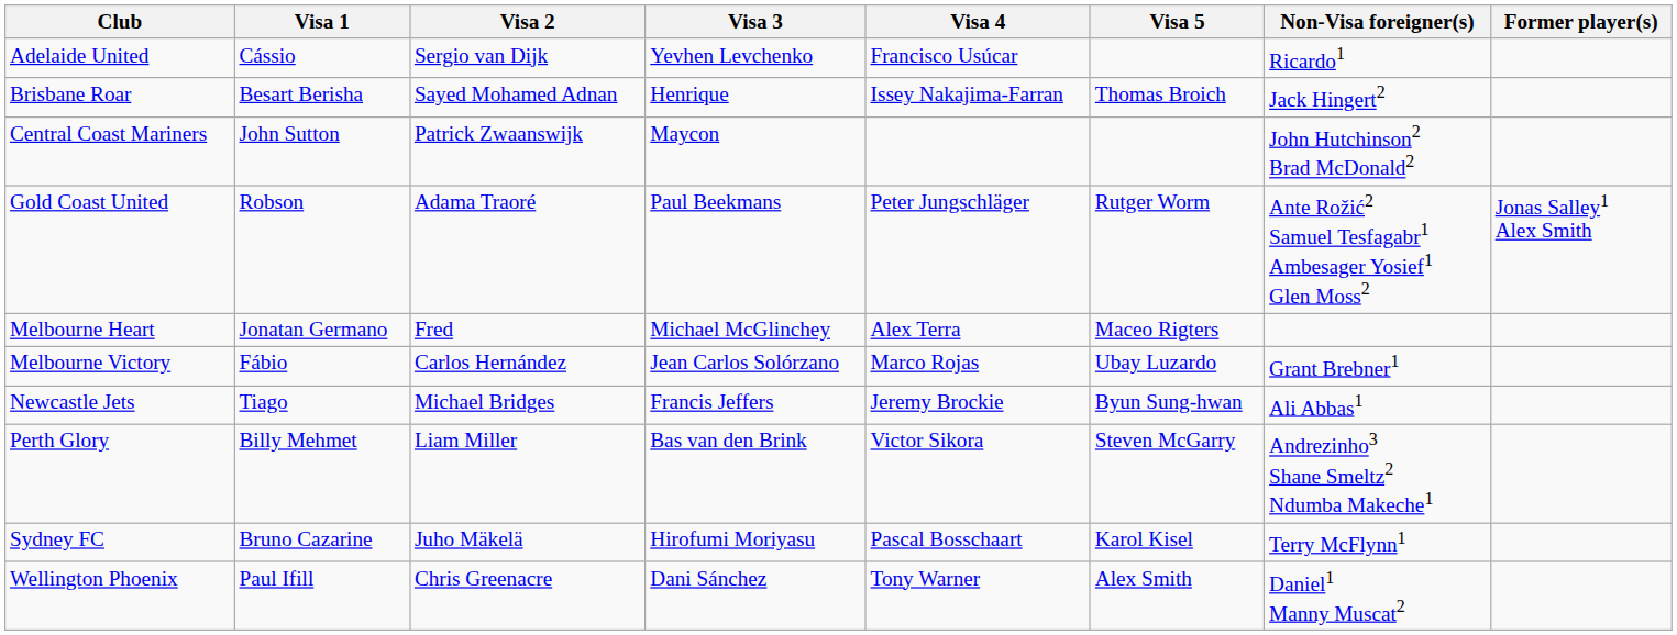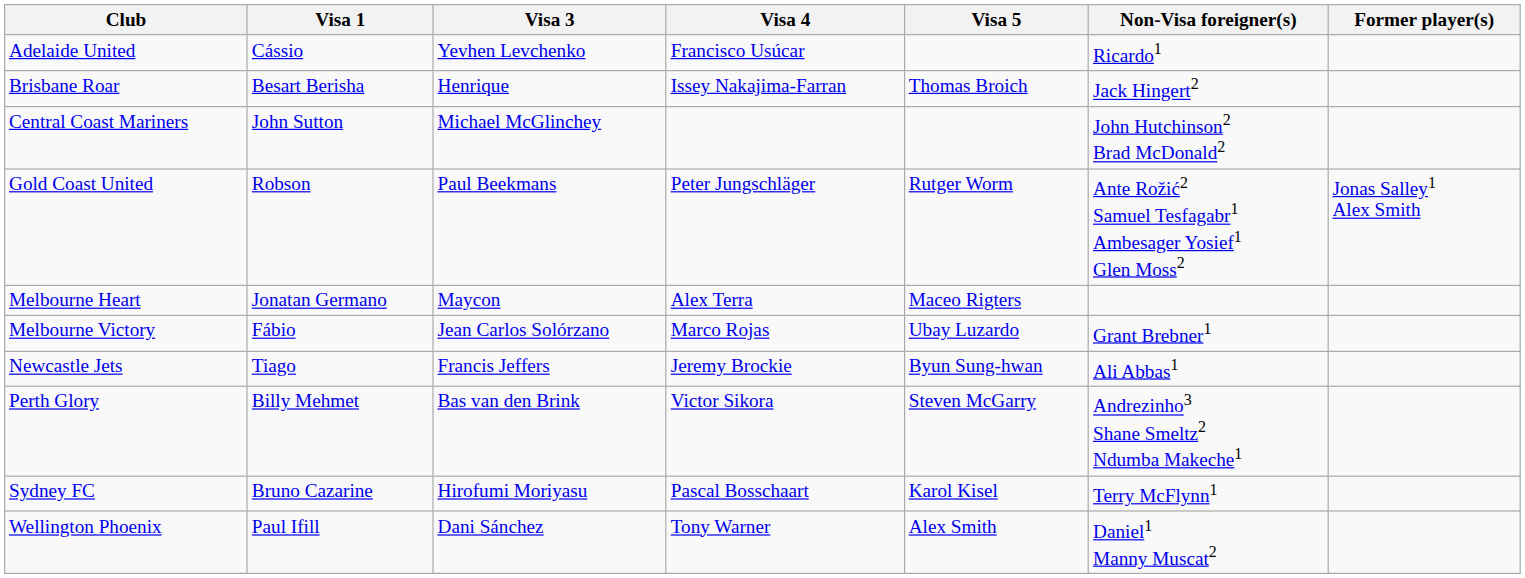 <table class="wikitable" style="width:100%">
 <tr>
 <th>Club</th>
 <th>Visa 1</th>
-<th>Visa 2</th>
 <th>Visa 3</th>
 <th>Visa 4</th>
 <th>Visa 5</th>
 <th>Non-Visa foreigner(s)</th>
 <th>Former player(s)</th>
 </tr>
 <tr style="vertical-align:top;">
 <td><a href='#'>Adelaide United</a></td>
 <td> <a href='#'>Cássio</a></td>
-<td> <a href='#'>Sergio van Dijk</a></td>
 <td> <a href='#'>Yevhen Levchenko</a></td>
 <td> <a href='#'>Francisco Usúcar</a></td>
 <td></td>
 <td> <a href='#'>Ricardo</a><sup>1</sup></td>
 <td></td>
 </tr>
 <tr style="vertical-align:top;">
 <td><a href='#'>Brisbane Roar</a></td>
 <td> <a href='#'>Besart Berisha</a></td>
-<td> <a href='#'>Sayed Mohamed Adnan</a></td>
 <td> <a href='#'>Henrique</a></td>
 <td> <a href='#'>Issey Nakajima-Farran</a></td>
 <td> <a href='#'>Thomas Broich</a></td>
 <td> <a href='#'>Jack Hingert</a><sup>2</sup></td>
 <td></td>
 </tr>
 <tr style="vertical-align:top;">
 <td><a href='#'>Central Coast Mariners</a></td>
 <td> <a href='#'>John Sutton</a></td>
-<td> <a href='#'>Patrick Zwaanswijk</a></td>
-<td> <a href='#'>Maycon</a></td>
+<td> <a href='#'>Michael McGlinchey</a></td>
 <td></td>
 <td></td>
 <td> <a href='#'>John Hutchinson</a><sup>2</sup> <br> <a href='#'>Brad McDonald</a><sup>2</sup></td>
 <td></td>
 </tr>
 <tr style="vertical-align:top;">
 <td><a href='#'>Gold Coast United</a></td>
 <td> <a href='#'>Robson</a></td>
-<td> <a href='#'>Adama Traoré</a></td>
 <td> <a href='#'>Paul Beekmans</a></td>
 <td> <a href='#'>Peter Jungschläger</a></td>
 <td> <a href='#'>Rutger Worm</a></td>
 <td> <a href='#'>Ante Rožić</a><sup>2</sup> <br> <a href='#'>Samuel Tesfagabr</a><sup>1</sup> <br> <a href='#'>Ambesager Yosief</a><sup>1</sup> <br> <a href='#'>Glen Moss</a><sup>2</sup></td>
 <td> <a href='#'>Jonas Salley</a><sup>1</sup> <br> <a href='#'>Alex Smith</a></td>
 </tr>
 <tr style="vertical-align:top;">
 <td><a href='#'>Melbourne Heart</a></td>
 <td> <a href='#'>Jonatan Germano</a></td>
-<td> <a href='#'>Fred</a></td>
-<td> <a href='#'>Michael McGlinchey</a></td>
+<td> <a href='#'>Maycon</a></td>
 <td> <a href='#'>Alex Terra</a></td>
 <td> <a href='#'>Maceo Rigters</a></td>
 <td></td>
 <td></td>
 </tr>
 <tr style="vertical-align:top;">
 <td><a href='#'>Melbourne Victory</a></td>
 <td> <a href='#'>Fábio</a></td>
-<td> <a href='#'>Carlos Hernández</a></td>
 <td> <a href='#'>Jean Carlos Solórzano</a></td>
 <td> <a href='#'>Marco Rojas</a></td>
 <td> <a href='#'>Ubay Luzardo</a></td>
 <td> <a href='#'>Grant Brebner</a><sup>1</sup></td>
 <td></td>
 </tr>
 <tr style="vertical-align:top;">
 <td><a href='#'>Newcastle Jets</a></td>
 <td> <a href='#'>Tiago</a></td>
-<td> <a href='#'>Michael Bridges</a></td>
 <td> <a href='#'>Francis Jeffers</a></td>
 <td> <a href='#'>Jeremy Brockie</a></td>
 <td> <a href='#'>Byun Sung-hwan</a></td>
 <td> <a href='#'>Ali Abbas</a><sup>1</sup></td>
 <td></td>
 </tr>
 <tr style="vertical-align:top;">
 <td><a href='#'>Perth Glory</a></td>
 <td> <a href='#'>Billy Mehmet</a></td>
-<td> <a href='#'>Liam Miller</a></td>
 <td> <a href='#'>Bas van den Brink</a></td>
 <td> <a href='#'>Victor Sikora</a></td>
 <td> <a href='#'>Steven McGarry</a></td>
 <td> <a href='#'>Andrezinho</a><sup>3</sup> <br> <a href='#'>Shane Smeltz</a><sup>2</sup> <br> <a href='#'>Ndumba Makeche</a><sup>1</sup></td>
 <td></td>
 </tr>
 <tr style="vertical-align:top;">
 <td><a href='#'>Sydney FC</a></td>
 <td> <a href='#'>Bruno Cazarine</a></td>
-<td> <a href='#'>Juho Mäkelä</a></td>
 <td> <a href='#'>Hirofumi Moriyasu</a></td>
 <td> <a href='#'>Pascal Bosschaart</a></td>
 <td> <a href='#'>Karol Kisel</a></td>
 <td> <a href='#'>Terry McFlynn</a><sup>1</sup></td>
 <td></td>
 </tr>
 <tr style="vertical-align:top;">
 <td><a href='#'>Wellington Phoenix</a></td>
 <td> <a href='#'>Paul Ifill</a></td>
-<td> <a href='#'>Chris Greenacre</a></td>
 <td> <a href='#'>Dani Sánchez</a></td>
 <td> <a href='#'>Tony Warner</a></td>
 <td> <a href='#'>Alex Smith</a></td>
 <td> <a href='#'>Daniel</a><sup>1</sup> <br> <a href='#'>Manny Muscat</a><sup>2</sup></td>
 <td></td>
 </tr>
 </table>
